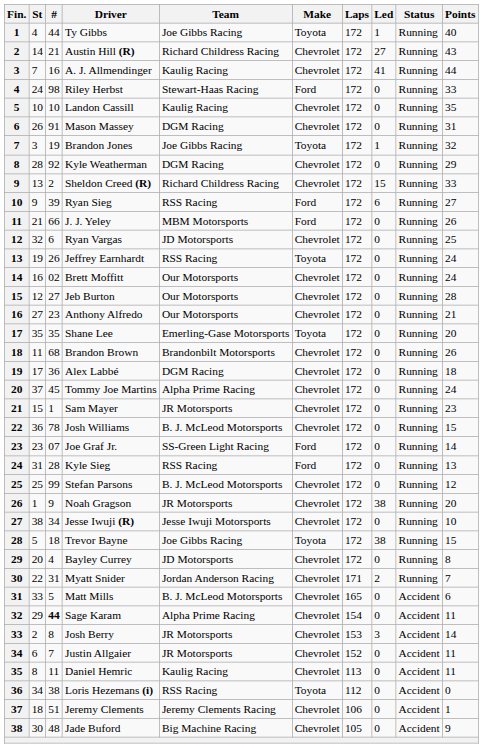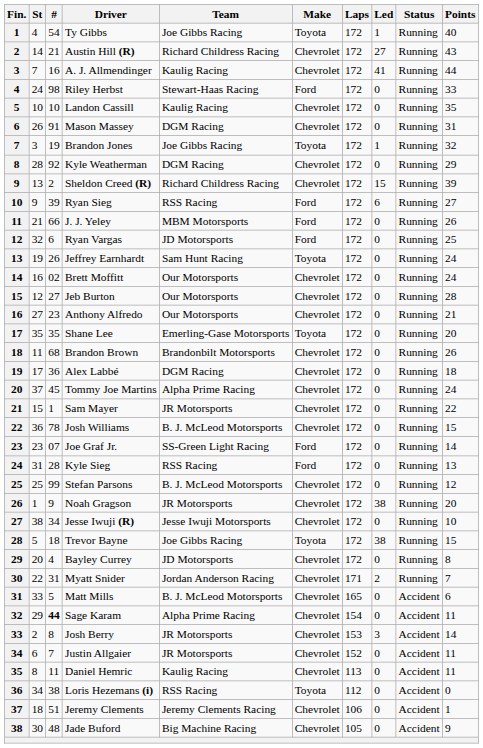 <table class="wikitable" style="font-size:95%">
 <tr>
 <th>Fin.</th>
 <th>St</th>
 <th>#</th>
 <th>Driver</th>
 <th>Team</th>
 <th>Make</th>
 <th>Laps</th>
 <th>Led</th>
 <th>Status</th>
 <th>Points</th>
 </tr>
 <tr>
 <th>1</th>
 <td>4</td>
-<td>44</td>
+<td>54</td>
 <td>Ty Gibbs</td>
 <td>Joe Gibbs Racing</td>
 <td>Toyota</td>
 <td>172</td>
 <td>1</td>
 <td>Running</td>
 <td>40</td>
 </tr>
 <tr>
 <th>2</th>
 <td>14</td>
 <td>21</td>
 <td>Austin Hill <strong>(R)</strong></td>
 <td>Richard Childress Racing</td>
 <td>Chevrolet</td>
 <td>172</td>
 <td>27</td>
 <td>Running</td>
 <td>43</td>
 </tr>
 <tr>
 <th>3</th>
 <td>7</td>
 <td>16</td>
 <td>A. J. Allmendinger</td>
 <td>Kaulig Racing</td>
 <td>Chevrolet</td>
 <td>172</td>
 <td>41</td>
 <td>Running</td>
 <td>44</td>
 </tr>
 <tr>
 <th>4</th>
 <td>24</td>
 <td>98</td>
 <td>Riley Herbst</td>
 <td>Stewart-Haas Racing</td>
 <td>Ford</td>
 <td>172</td>
 <td>0</td>
 <td>Running</td>
 <td>33</td>
 </tr>
 <tr>
 <th>5</th>
 <td>10</td>
 <td>10</td>
 <td>Landon Cassill</td>
 <td>Kaulig Racing</td>
 <td>Chevrolet</td>
 <td>172</td>
 <td>0</td>
 <td>Running</td>
 <td>35</td>
 </tr>
 <tr>
 <th>6</th>
 <td>26</td>
 <td>91</td>
 <td>Mason Massey</td>
 <td>DGM Racing</td>
 <td>Chevrolet</td>
 <td>172</td>
 <td>0</td>
 <td>Running</td>
 <td>31</td>
 </tr>
 <tr>
 <th>7</th>
 <td>3</td>
 <td>19</td>
 <td>Brandon Jones</td>
 <td>Joe Gibbs Racing</td>
 <td>Toyota</td>
 <td>172</td>
 <td>1</td>
 <td>Running</td>
 <td>32</td>
 </tr>
 <tr>
 <th>8</th>
 <td>28</td>
 <td>92</td>
 <td>Kyle Weatherman</td>
 <td>DGM Racing</td>
 <td>Chevrolet</td>
 <td>172</td>
 <td>0</td>
 <td>Running</td>
 <td>29</td>
 </tr>
 <tr>
 <th>9</th>
 <td>13</td>
 <td>2</td>
 <td>Sheldon Creed <strong>(R)</strong></td>
 <td>Richard Childress Racing</td>
 <td>Chevrolet</td>
 <td>172</td>
 <td>15</td>
 <td>Running</td>
-<td>33</td>
+<td>39</td>
 </tr>
 <tr>
 <th>10</th>
 <td>9</td>
 <td>39</td>
 <td>Ryan Sieg</td>
 <td>RSS Racing</td>
 <td>Ford</td>
 <td>172</td>
 <td>6</td>
 <td>Running</td>
 <td>27</td>
 </tr>
 <tr>
 <th>11</th>
 <td>21</td>
 <td>66</td>
 <td>J. J. Yeley</td>
 <td>MBM Motorsports</td>
 <td>Ford</td>
 <td>172</td>
 <td>0</td>
 <td>Running</td>
 <td>26</td>
 </tr>
 <tr>
 <th>12</th>
 <td>32</td>
 <td>6</td>
 <td>Ryan Vargas</td>
 <td>JD Motorsports</td>
-<td>Chevrolet</td>
+<td>Ford</td>
 <td>172</td>
 <td>0</td>
 <td>Running</td>
 <td>25</td>
 </tr>
 <tr>
 <th>13</th>
 <td>19</td>
 <td>26</td>
 <td>Jeffrey Earnhardt</td>
-<td>RSS Racing</td>
+<td>Sam Hunt Racing</td>
 <td>Toyota</td>
 <td>172</td>
 <td>0</td>
 <td>Running</td>
 <td>24</td>
 </tr>
 <tr>
 <th>14</th>
 <td>16</td>
 <td>02</td>
 <td>Brett Moffitt</td>
 <td>Our Motorsports</td>
 <td>Chevrolet</td>
 <td>172</td>
 <td>0</td>
 <td>Running</td>
 <td>24</td>
 </tr>
 <tr>
 <th>15</th>
 <td>12</td>
 <td>27</td>
 <td>Jeb Burton</td>
 <td>Our Motorsports</td>
 <td>Chevrolet</td>
 <td>172</td>
 <td>0</td>
 <td>Running</td>
 <td>28</td>
 </tr>
 <tr>
 <th>16</th>
 <td>27</td>
 <td>23</td>
 <td>Anthony Alfredo</td>
 <td>Our Motorsports</td>
 <td>Chevrolet</td>
 <td>172</td>
 <td>0</td>
 <td>Running</td>
 <td>21</td>
 </tr>
 <tr>
 <th>17</th>
 <td>35</td>
 <td>35</td>
 <td>Shane Lee</td>
 <td>Emerling-Gase Motorsports</td>
 <td>Toyota</td>
 <td>172</td>
 <td>0</td>
 <td>Running</td>
 <td>20</td>
 </tr>
 <tr>
 <th>18</th>
 <td>11</td>
 <td>68</td>
 <td>Brandon Brown</td>
 <td>Brandonbilt Motorsports</td>
 <td>Chevrolet</td>
 <td>172</td>
 <td>0</td>
 <td>Running</td>
 <td>26</td>
 </tr>
 <tr>
 <th>19</th>
 <td>17</td>
 <td>36</td>
 <td>Alex Labbé</td>
 <td>DGM Racing</td>
 <td>Chevrolet</td>
 <td>172</td>
 <td>0</td>
 <td>Running</td>
 <td>18</td>
 </tr>
 <tr>
 <th>20</th>
 <td>37</td>
 <td>45</td>
 <td>Tommy Joe Martins</td>
 <td>Alpha Prime Racing</td>
 <td>Chevrolet</td>
 <td>172</td>
 <td>0</td>
 <td>Running</td>
 <td>24</td>
 </tr>
 <tr>
 <th>21</th>
 <td>15</td>
 <td>1</td>
 <td>Sam Mayer</td>
 <td>JR Motorsports</td>
 <td>Chevrolet</td>
 <td>172</td>
 <td>0</td>
 <td>Running</td>
-<td>23</td>
+<td>22</td>
 </tr>
 <tr>
 <th>22</th>
 <td>36</td>
 <td>78</td>
 <td>Josh Williams</td>
 <td>B. J. McLeod Motorsports</td>
 <td>Chevrolet</td>
 <td>172</td>
 <td>0</td>
 <td>Running</td>
 <td>15</td>
 </tr>
 <tr>
 <th>23</th>
 <td>23</td>
 <td>07</td>
 <td>Joe Graf Jr.</td>
 <td>SS-Green Light Racing</td>
 <td>Ford</td>
 <td>172</td>
 <td>0</td>
 <td>Running</td>
 <td>14</td>
 </tr>
 <tr>
 <th>24</th>
 <td>31</td>
 <td>28</td>
 <td>Kyle Sieg</td>
 <td>RSS Racing</td>
 <td>Ford</td>
 <td>172</td>
 <td>0</td>
 <td>Running</td>
 <td>13</td>
 </tr>
 <tr>
 <th>25</th>
 <td>25</td>
 <td>99</td>
 <td>Stefan Parsons</td>
 <td>B. J. McLeod Motorsports</td>
 <td>Chevrolet</td>
 <td>172</td>
 <td>0</td>
 <td>Running</td>
 <td>12</td>
 </tr>
 <tr>
 <th>26</th>
 <td>1</td>
 <td>9</td>
 <td>Noah Gragson</td>
 <td>JR Motorsports</td>
 <td>Chevrolet</td>
 <td>172</td>
 <td>38</td>
 <td>Running</td>
 <td>20</td>
 </tr>
 <tr>
 <th>27</th>
 <td>38</td>
 <td>34</td>
 <td>Jesse Iwuji <strong>(R)</strong></td>
 <td>Jesse Iwuji Motorsports</td>
 <td>Chevrolet</td>
 <td>172</td>
 <td>0</td>
 <td>Running</td>
 <td>10</td>
 </tr>
 <tr>
 <th>28</th>
 <td>5</td>
 <td>18</td>
 <td>Trevor Bayne</td>
 <td>Joe Gibbs Racing</td>
 <td>Toyota</td>
 <td>172</td>
 <td>38</td>
 <td>Running</td>
 <td>15</td>
 </tr>
 <tr>
 <th>29</th>
 <td>20</td>
 <td>4</td>
 <td>Bayley Currey</td>
 <td>JD Motorsports</td>
 <td>Chevrolet</td>
 <td>172</td>
 <td>0</td>
 <td>Running</td>
 <td>8</td>
 </tr>
 <tr>
 <th>30</th>
 <td>22</td>
 <td>31</td>
 <td>Myatt Snider</td>
 <td>Jordan Anderson Racing</td>
 <td>Chevrolet</td>
 <td>171</td>
 <td>2</td>
 <td>Running</td>
 <td>7</td>
 </tr>
 <tr>
 <th>31</th>
 <td>33</td>
 <td>5</td>
 <td>Matt Mills</td>
 <td>B. J. McLeod Motorsports</td>
 <td>Chevrolet</td>
 <td>165</td>
 <td>0</td>
 <td>Accident</td>
 <td>6</td>
 </tr>
 <tr>
 <th>32</th>
 <td>29</td>
 <td><strong>44</strong></td>
 <td>Sage Karam</td>
 <td>Alpha Prime Racing</td>
 <td>Chevrolet</td>
 <td>154</td>
 <td>0</td>
 <td>Accident</td>
 <td>11</td>
 </tr>
 <tr>
 <th>33</th>
 <td>2</td>
 <td>8</td>
 <td>Josh Berry</td>
 <td>JR Motorsports</td>
 <td>Chevrolet</td>
 <td>153</td>
 <td>3</td>
 <td>Accident</td>
 <td>14</td>
 </tr>
 <tr>
 <th>34</th>
 <td>6</td>
 <td>7</td>
 <td>Justin Allgaier</td>
 <td>JR Motorsports</td>
 <td>Chevrolet</td>
 <td>152</td>
 <td>0</td>
 <td>Accident</td>
 <td>11</td>
 </tr>
 <tr>
 <th>35</th>
 <td>8</td>
 <td>11</td>
 <td>Daniel Hemric</td>
 <td>Kaulig Racing</td>
 <td>Chevrolet</td>
 <td>113</td>
 <td>0</td>
 <td>Accident</td>
 <td>11</td>
 </tr>
 <tr>
 <th>36</th>
 <td>34</td>
 <td>38</td>
 <td>Loris Hezemans <strong>(i)</strong></td>
 <td>RSS Racing</td>
 <td>Toyota</td>
 <td>112</td>
 <td>0</td>
 <td>Accident</td>
 <td>0</td>
 </tr>
 <tr>
 <th>37</th>
 <td>18</td>
 <td>51</td>
 <td>Jeremy Clements</td>
 <td>Jeremy Clements Racing</td>
 <td>Chevrolet</td>
 <td>106</td>
 <td>0</td>
 <td>Accident</td>
 <td>1</td>
 </tr>
 <tr>
 <th>38</th>
 <td>30</td>
 <td>48</td>
 <td>Jade Buford</td>
 <td>Big Machine Racing</td>
 <td>Chevrolet</td>
 <td>105</td>
 <td>0</td>
 <td>Accident</td>
 <td>9</td>
 </tr>
 <tr>
 <th colspan="10"></th>
 </tr>
 </table>
